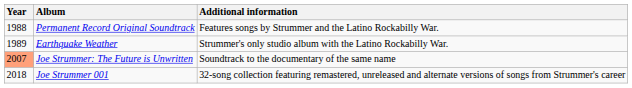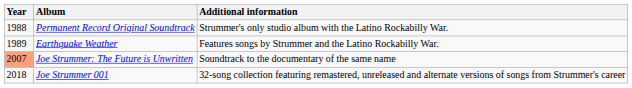 <table class="wikitable">
 <tr>
 <th style="vertical-align:top; text-align:left; width:40px;">Year</th>
 <th style="text-align:left; vertical-align:top;">Album</th>
 <th style="text-align:left; vertical-align:top;">Additional information</th>
 </tr>
 <tr style="text-align:left; vertical-align:top;">
 <td>1988</td>
 <td><em><a href='#'>Permanent Record Original Soundtrack</a></em></td>
-<td>Features songs by Strummer and the Latino Rockabilly War.</td>
+<td style="text-align:left; vertical-align:top;">Strummer's only studio album with the Latino Rockabilly War.</td>
 </tr>
 <tr>
 <td style="text-align:left; vertical-align:top;">1989</td>
 <td style="text-align:left; vertical-align:top;"><em><a href='#'>Earthquake Weather</a></em></td>
-<td style="text-align:left; vertical-align:top;">Strummer's only studio album with the Latino Rockabilly War.</td>
+<td>Features songs by Strummer and the Latino Rockabilly War.</td>
 </tr>
 <tr>
 <td style="background: lightsalmon; text-align:left; vertical-align:top;">2007</td>
 <td style="text-align:left; vertical-align:top;"><em><a href='#'>Joe Strummer: The Future is Unwritten</a></em></td>
 <td style="text-align:left; vertical-align:top;">Soundtrack to the documentary of the same name</td>
 </tr>
 <tr>
 <td style="text-align:left; vertical-align:top;">2018</td>
 <td style="text-align:left; vertical-align:top;"><em><a href='#'>Joe Strummer 001</a></em></td>
 <td style="text-align:left; vertical-align:top;">32-song collection featuring remastered, unreleased and alternate versions of songs from Strummer's career</td>
 </tr>
 </table>
